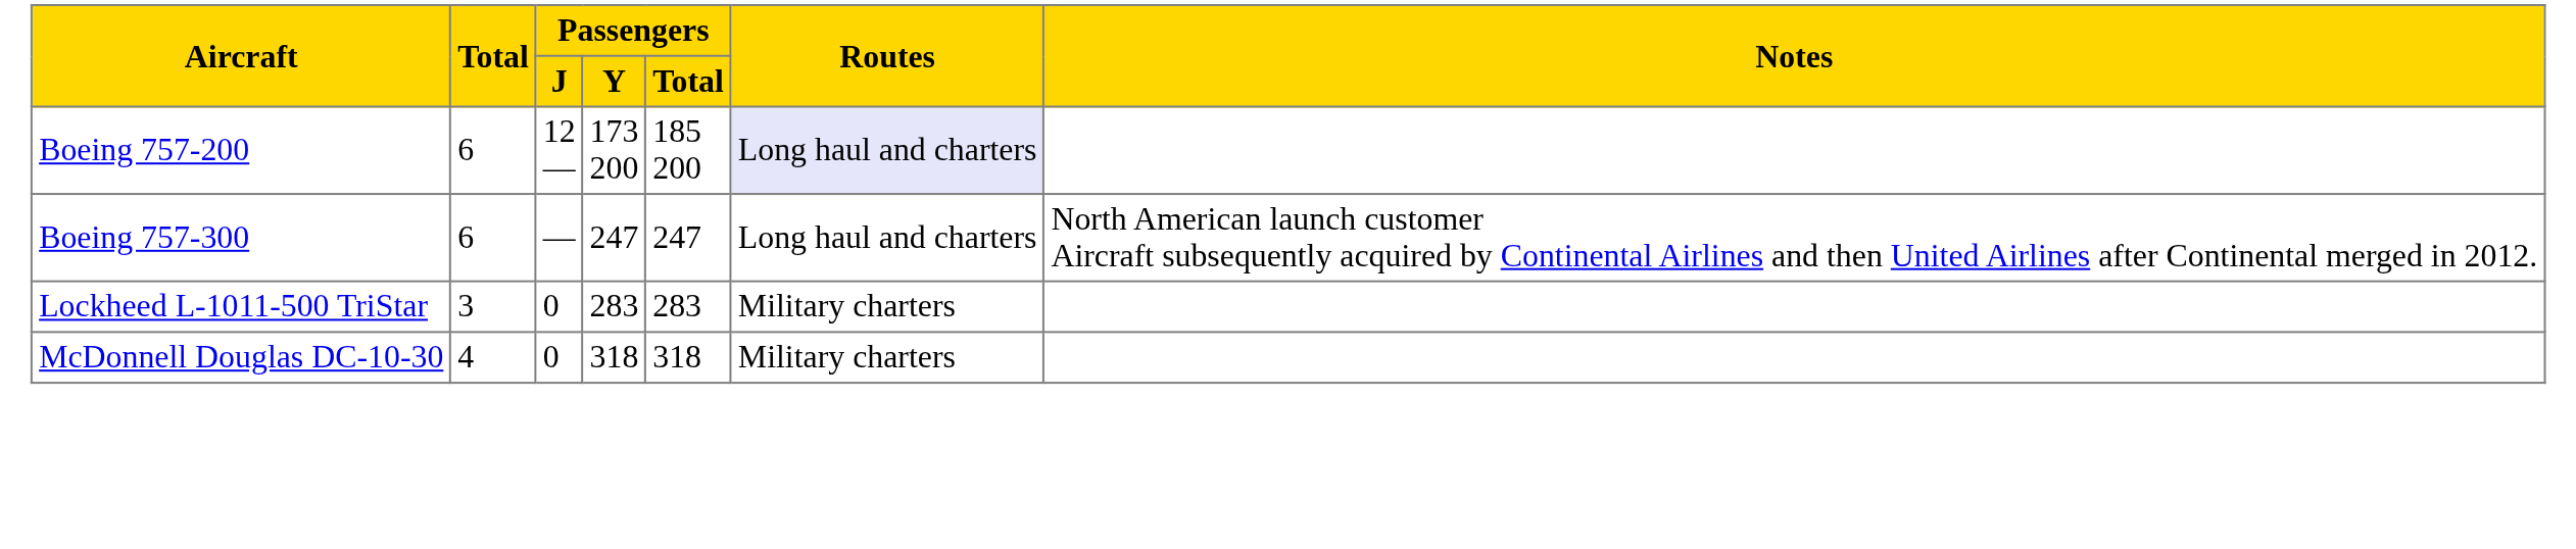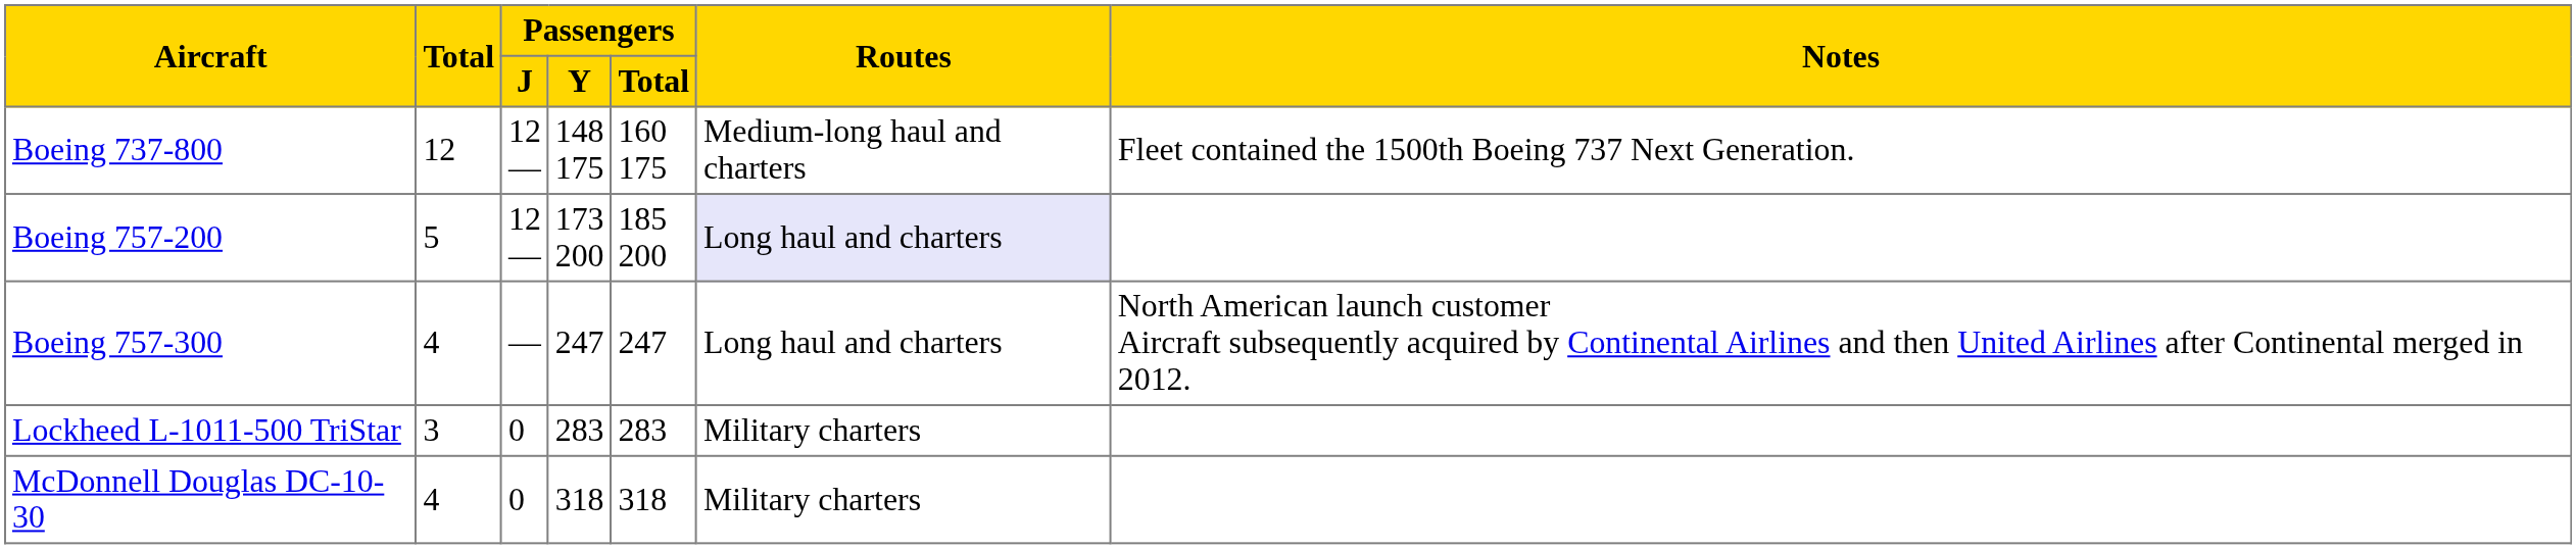 <table class="toccolours" border="1" cellpadding="3" style="margin:1em auto; border-collapse:collapse">
 <tr style="background:gold;">
 <th rowspan="2">Aircraft</th>
 <th rowspan="2" style="width:25px;">Total</th>
 <th colspan="3">Passengers</th>
 <th rowspan="2">Routes</th>
 <th rowspan="2">Notes</th>
 </tr>
 <tr style="background:gold;">
 <th><abbr>J</abbr></th>
 <th><abbr>Y</abbr></th>
 <th>Total</th>
 </tr>
 <tr>
+<td><a href='#'>Boeing 737-800</a></td>
+<td>12</td>
+<td>12<br>—</td>
+<td>148<br>175</td>
+<td>160<br>175</td>
+<td>Medium-long haul and charters</td>
+<td>Fleet contained the 1500th Boeing 737 Next Generation.</td>
+</tr>
+<tr>
 <td><a href='#'>Boeing 757-200</a></td>
-<td>6</td>
+<td>5</td>
 <td>12<br>—</td>
 <td>173<br>200</td>
 <td>185<br>200</td>
 <td style="background: lavender;">Long haul and charters</td>
 <td></td>
 </tr>
 <tr>
 <td><a href='#'>Boeing 757-300</a></td>
-<td>6</td>
+<td>4</td>
 <td>—</td>
 <td>247</td>
 <td>247</td>
 <td>Long haul and charters</td>
 <td>North American launch customer <br> Aircraft subsequently acquired by <a href='#'>Continental Airlines</a> and then <a href='#'>United Airlines</a> after Continental merged in 2012.</td>
 </tr>
 <tr>
 <td><a href='#'>Lockheed L-1011-500 TriStar</a></td>
 <td>3</td>
 <td>0</td>
 <td>283</td>
 <td>283</td>
 <td>Military charters</td>
 <td></td>
 </tr>
 <tr>
 <td><a href='#'>McDonnell Douglas DC-10-30</a></td>
 <td>4</td>
 <td>0</td>
 <td>318</td>
 <td>318</td>
 <td>Military charters</td>
 <td></td>
 </tr>
 </table>
